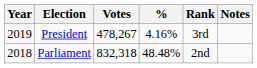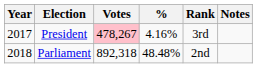 <table class="wikitable" style="text-align:center;">
 <tr>
 <th>Year</th>
 <th>Election</th>
 <th>Votes</th>
 <th>%</th>
 <th>Rank</th>
 <th>Notes</th>
 </tr>
 <tr>
-<td>2019</td>
+<td>2017</td>
 <td><a href='#'>President</a></td>
-<td>478,267</td>
+<td style="background: pink;">478,267</td>
 <td>4.16%</td>
 <td>3rd</td>
 <td></td>
 </tr>
 <tr>
 <td>2018</td>
 <td><a href='#'>Parliament</a></td>
-<td>832,318</td>
+<td>892,318</td>
 <td>48.48%</td>
 <td>2nd</td>
 <td></td>
 </tr>
 </table>
